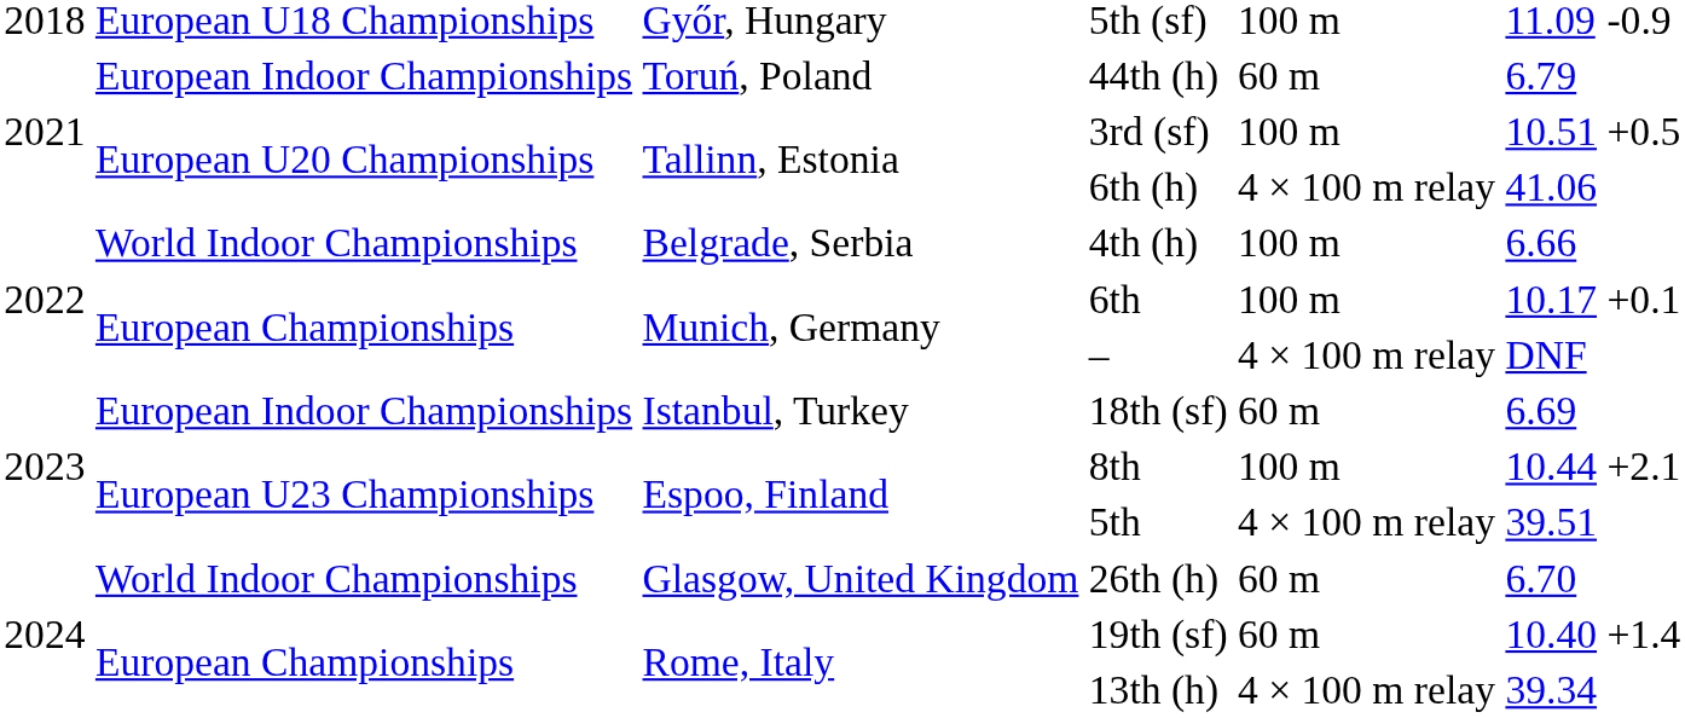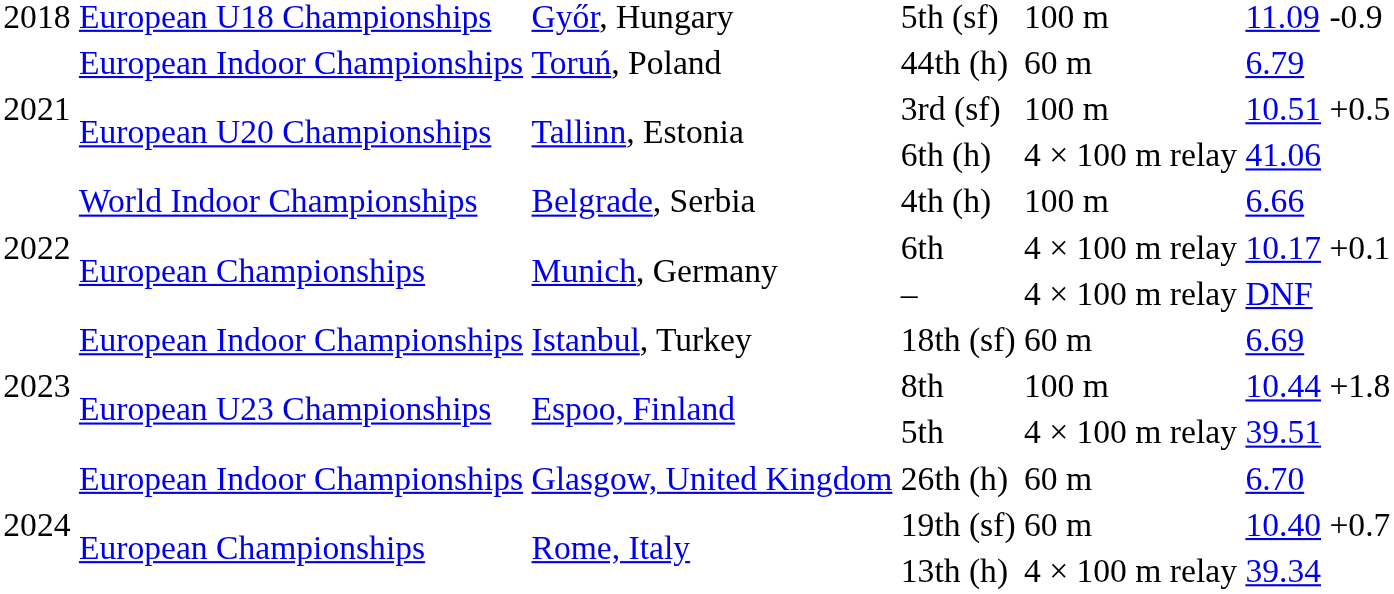 <table>
 <tr>
 <td>2018</td>
 <td><a href='#'>European U18 Championships</a></td>
 <td><a href='#'>Győr</a>, Hungary</td>
 <td>5th (sf)</td>
 <td>100 m</td>
 <td><a href='#'>11.09</a></td>
 <td>-0.9</td>
 </tr>
 <tr>
 <td rowspan=3>2021</td>
 <td><a href='#'>European Indoor Championships</a></td>
 <td><a href='#'>Toruń</a>, Poland</td>
 <td>44th (h)</td>
 <td>60 m</td>
 <td><a href='#'>6.79</a></td>
 <td></td>
 </tr>
 <tr>
 <td rowspan=2><a href='#'>European U20 Championships</a></td>
 <td rowspan=2><a href='#'>Tallinn</a>, Estonia</td>
 <td>3rd (sf)</td>
 <td>100 m</td>
 <td><a href='#'>10.51</a></td>
 <td>+0.5</td>
 </tr>
 <tr>
 <td>6th (h)</td>
 <td data-sort-value="1600 relay">4 × 100 m relay</td>
 <td><a href='#'>41.06</a></td>
 <td></td>
 </tr>
 <tr>
 <td rowspan=3>2022</td>
 <td><a href='#'>World Indoor Championships</a></td>
 <td><a href='#'>Belgrade</a>, Serbia</td>
 <td>4th (h)</td>
 <td>100 m</td>
 <td><a href='#'>6.66</a></td>
 <td></td>
 </tr>
 <tr>
 <td rowspan=2><a href='#'>European Championships</a></td>
 <td rowspan=2><a href='#'>Munich</a>, Germany</td>
 <td>6th</td>
-<td>100 m</td>
+<td>4 × 100 m relay</td>
 <td><a href='#'>10.17</a></td>
 <td>+0.1</td>
 </tr>
 <tr>
 <td>–</td>
 <td>4 × 100 m relay</td>
 <td><a href='#'>DNF</a></td>
 <td></td>
 </tr>
 <tr>
 <td rowspan=3>2023</td>
 <td><a href='#'>European Indoor Championships</a></td>
 <td><a href='#'>Istanbul</a>, Turkey</td>
 <td>18th (sf)</td>
 <td>60 m</td>
 <td><a href='#'>6.69</a></td>
 <td></td>
 </tr>
 <tr>
 <td rowspan=2><a href='#'>European U23 Championships</a></td>
 <td rowspan=2><a href='#'>Espoo, Finland</a></td>
 <td>8th</td>
 <td>100 m</td>
 <td><a href='#'>10.44</a></td>
-<td>+2.1</td>
+<td>+1.8</td>
 </tr>
 <tr>
 <td>5th</td>
 <td>4 × 100 m relay</td>
 <td><a href='#'>39.51</a></td>
 <td></td>
 </tr>
 <tr>
 <td rowspan=3>2024</td>
-<td><a href='#'>World Indoor Championships</a></td>
+<td><a href='#'>European Indoor Championships</a></td>
 <td><a href='#'>Glasgow, United Kingdom</a></td>
 <td>26th (h)</td>
 <td>60 m</td>
 <td><a href='#'>6.70</a></td>
 <td></td>
 </tr>
 <tr>
 <td rowspan=2><a href='#'>European Championships</a></td>
 <td rowspan=2><a href='#'>Rome, Italy</a></td>
 <td>19th (sf)</td>
 <td>60 m</td>
 <td><a href='#'>10.40</a></td>
-<td>+1.4</td>
+<td>+0.7</td>
 </tr>
 <tr>
 <td>13th (h)</td>
 <td>4 × 100 m relay</td>
 <td><a href='#'>39.34</a></td>
 <td></td>
 </tr>
 </table>
